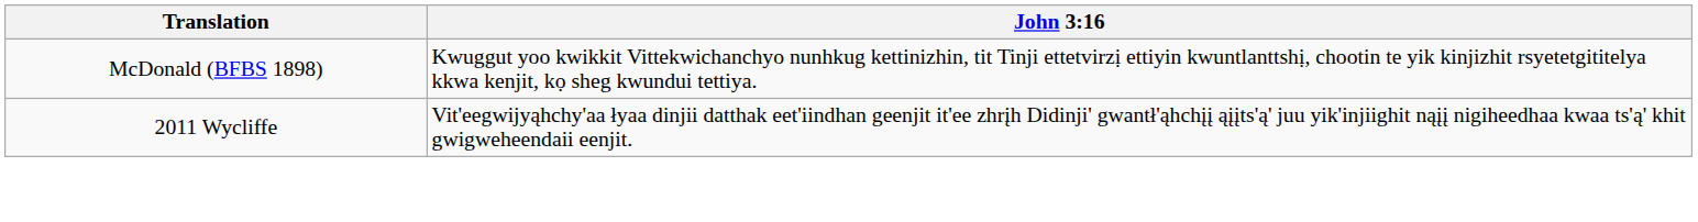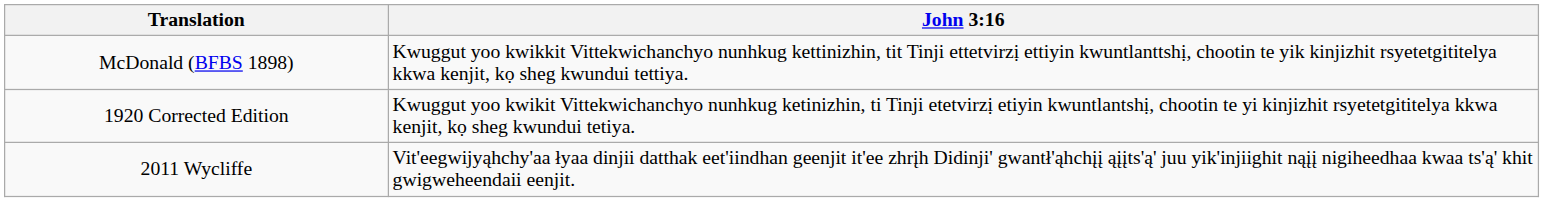 <table class="wikitable">
 <tr>
 <th style="text-align:center; width:25%;">Translation</th>
 <th><a href='#'>John</a> 3:16</th>
 </tr>
 <tr>
 <td style="text-align:center;">McDonald (<a href='#'>BFBS</a> 1898)</td>
 <td>Kwuggut yoo kwikkit Vittekwichanchyo nunhkug kettinizhin, tit Tinji ettetvirzị ettiyin kwuntlanttshị, chootin te yik kinjizhit rsyetetgititelya kkwa kenjit, kọ sheg kwundui tettiya.</td>
 </tr>
 <tr>
+<td style="text-align:center;">1920 Corrected Edition</td>
+<td>Kwuggut yoo kwikit Vittekwichanchyo nunhkug ketinizhin, ti Tinji etetvirzị etiyin kwuntlantshị, chootin te yi kinjizhit rsyetetgititelya kkwa kenjit, kọ sheg kwundui tetiya.</td>
+</tr>
+<tr>
 <td style="text-align:center;">2011 Wycliffe</td>
 <td>Vit'eegwijyąhchy'aa łyaa dinjii datthak eet'iindhan geenjit it'ee zhrįh Didinji' gwantł'ąhchįį ąįįts'ą' juu yik'injiighit nąįį nigiheedhaa kwaa ts'ą' khit gwigweheendaii eenjit.</td>
 </tr>
 </table>
